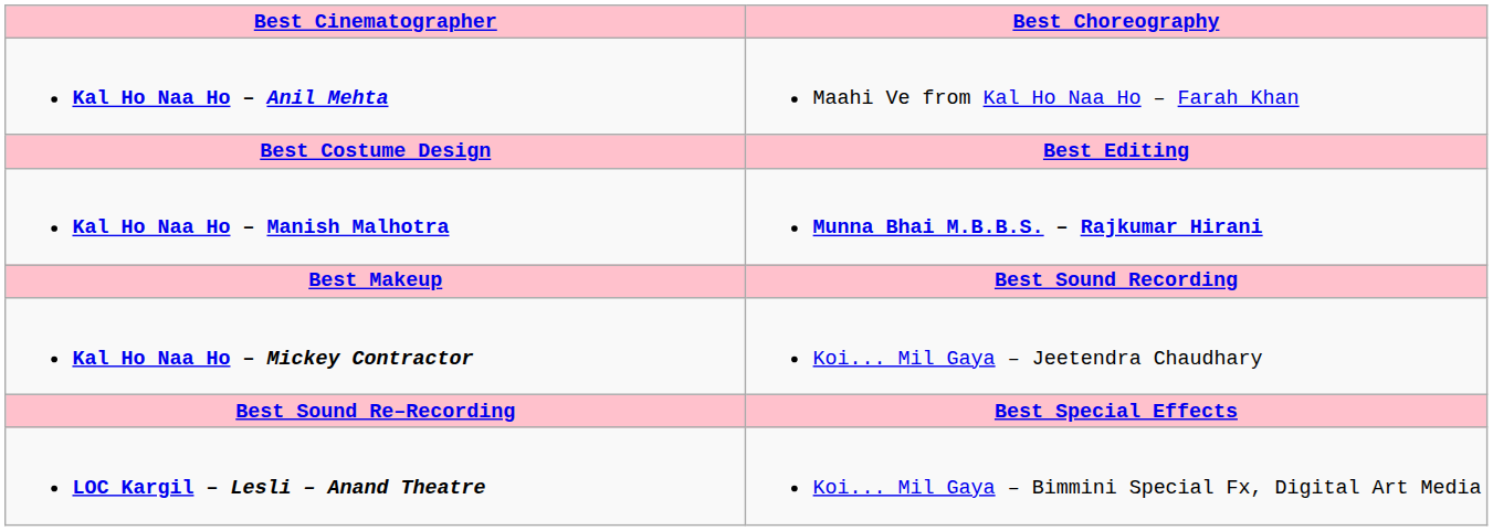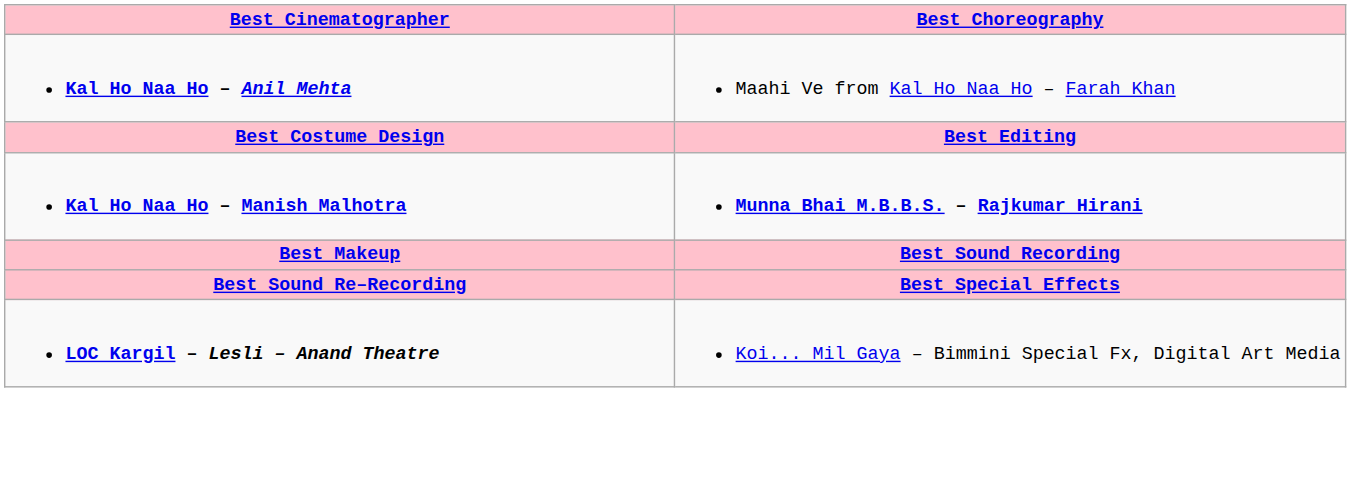 <table class=wikitable style="width=150%">
 <tr>
 <th ! style="background:#ffc1cc; width:50%;"><a href='#'>Best Cinematographer</a></th>
 <th ! style="background:#ffc1cc; width:50%;"><a href='#'>Best Choreography</a></th>
 </tr>
 <tr valign="top">
 <td><br><ul><li><strong><a href='#'>Kal Ho Naa Ho</a> – <em><a href='#'>Anil Mehta</a><strong><em></li></ul></td>
 <td><br><ul><li></strong>Maahi Ve from <a href='#'>Kal Ho Naa Ho</a> – </em><a href='#'>Farah Khan</a></em></strong></li></ul></td>
 </tr>
 <tr>
 <th ! style="background:#ffc1cc; width:50%;"><a href='#'>Best Costume Design</a></th>
 <th ! style="background:#ffc1cc; width:50%;"><a href='#'>Best Editing</a></th>
 </tr>
 <tr valign="top">
 <td><br><ul><li><strong><a href='#'>Kal Ho Naa Ho</a> – <a href='#'>Manish Malhotra</a></strong></li></ul></td>
 <td><br><ul><li><strong><a href='#'>Munna Bhai M.B.B.S.</a> – <a href='#'>Rajkumar Hirani</a></strong></li></ul></td>
 </tr>
 <tr>
 <th ! style="background:#ffc1cc; width:50%;"><a href='#'>Best Makeup</a></th>
 <th ! style="background:#ffc1cc; width:50%;"><a href='#'>Best Sound Recording</a></th>
 </tr>
-<tr valign="top">
-<td><br><ul><li><strong><a href='#'>Kal Ho Naa Ho</a> – <em>Mickey Contractor<strong><em></li></ul></td>
-<td><br><ul><li></strong><a href='#'>Koi... Mil Gaya</a> – </em>Jeetendra Chaudhary</em></strong></li></ul></td>
-</tr>
 <tr>
 <th ! style="background:#ffc1cc; width:50%;"><a href='#'>Best Sound Re–Recording</a></th>
 <th ! style="background:#ffc1cc; width:50%;"><a href='#'>Best Special Effects</a></th>
 </tr>
 <tr valign="top">
 <td><br><ul><li><strong><a href='#'>LOC Kargil</a> – <em>Lesli – Anand Theatre<strong><em></li></ul></td>
 <td><br><ul><li></strong><a href='#'>Koi... Mil Gaya</a> – </em>Bimmini Special Fx, Digital Art Media</em></strong></li></ul></td>
 </tr>
 </table>
